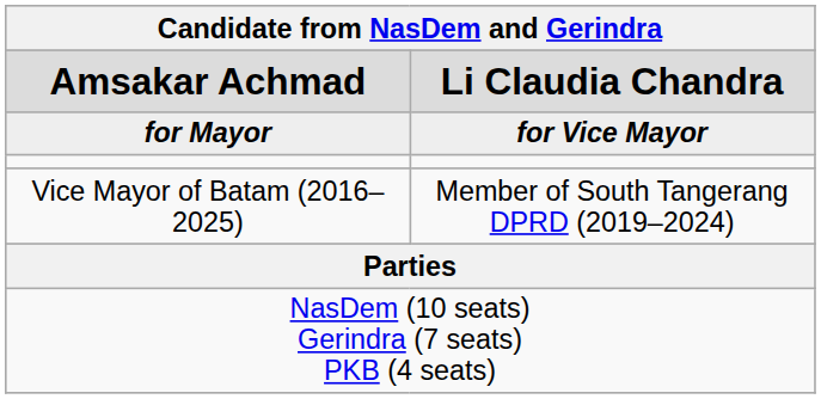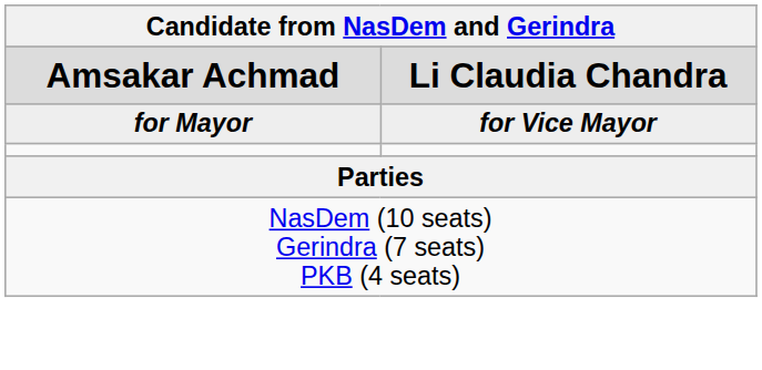 <table class="wikitable" style="font-size:90%; text-align:center;">
 <tr>
 <td colspan=2 style="background:#f1f1f1;"><strong>Candidate from <a href='#'>NasDem</a> and <a href='#'>Gerindra</a></strong></td>
 </tr>
 <tr>
 <th style="width:3em; font-size:135%; background:#DCDCDC; width:200px;">Amsakar Achmad</th>
 <th style="width:3em; font-size:135%; background:#DCDCDC; width:200px;">Li Claudia Chandra</th>
 </tr>
 <tr style="color:#000; font-size:100%; background:#EEEEEE;">
 <td style="width:3em; width:200px;"><strong><em>for Mayor</em></strong></td>
 <td style="width:3em; width:200px;"><strong><em>for Vice Mayor</em></strong></td>
 </tr>
 <tr>
 <td></td>
 <td></td>
 </tr>
 <tr>
-<td>Vice Mayor of Batam (2016–2025)</td>
-<td>Member of South Tangerang <a href='#'>DPRD</a> (2019–2024)</td>
-</tr>
-<tr>
 <td colspan=2 style="background:#f1f1f1;"><strong>Parties</strong></td>
 </tr>
 <tr>
 <td colspan=2> <a href='#'>NasDem</a> (10 seats)<br><a href='#'>Gerindra</a> (7 seats)<br><a href='#'>PKB</a> (4 seats)</td>
 </tr>
 </table>
